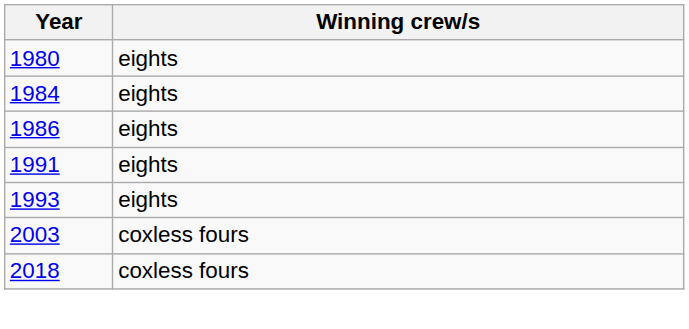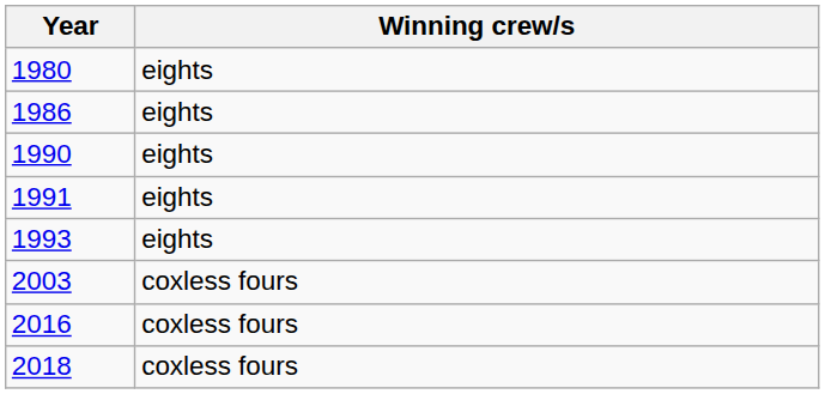 <table class="wikitable">
 <tr>
 <th width=70>Year</th>
 <th width=400>Winning crew/s</th>
 </tr>
 <tr>
 <td><a href='#'>1980</a></td>
 <td>eights</td>
 </tr>
 <tr>
-<td><a href='#'>1984</a></td>
+<td><a href='#'>1986</a></td>
 <td>eights</td>
 </tr>
 <tr>
-<td><a href='#'>1986</a></td>
+<td><a href='#'>1990</a></td>
 <td>eights</td>
 </tr>
 <tr>
 <td><a href='#'>1991</a></td>
 <td>eights</td>
 </tr>
 <tr>
 <td><a href='#'>1993</a></td>
 <td>eights</td>
 </tr>
 <tr>
 <td><a href='#'>2003</a></td>
 <td>coxless fours </td>
 </tr>
 <tr>
+<td><a href='#'>2016</a></td>
+<td>coxless fours </td>
+</tr>
+<tr>
 <td><a href='#'>2018</a></td>
 <td>coxless fours </td>
 </tr>
 </table>
